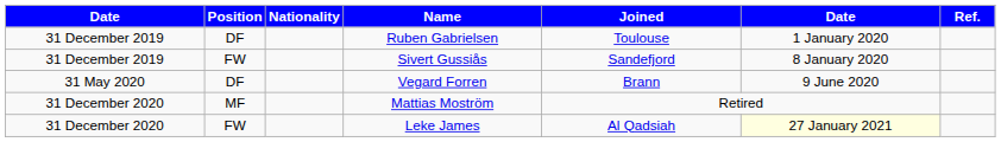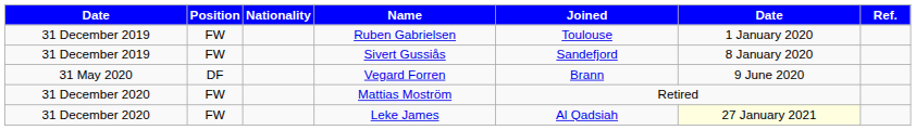 <table class="wikitable"  style="text-align:center; font-size:90%; ">
 <tr>
 <th style="background:#00f; color:white; width:200px;">Date</th>
 <th style="background:#00f; color:white; width:50px;">Position</th>
 <th style="background:#00f; color:white; width:50px;">Nationality</th>
 <th style="background:#00f; color:white; width:200px;">Name</th>
 <th style="background:#00f; color:white; width:200px;">Joined</th>
 <th style="background:#00f; color:white; width:200px;">Date</th>
 <th style="background:#00f; color:white; width:50px;">Ref.</th>
 </tr>
 <tr>
 <td>31 December 2019</td>
-<td>DF</td>
+<td>FW</td>
 <td></td>
 <td><a href='#'>Ruben Gabrielsen</a></td>
 <td><a href='#'>Toulouse</a></td>
 <td>1 January 2020</td>
 <td></td>
 </tr>
 <tr>
 <td>31 December 2019</td>
 <td>FW</td>
 <td></td>
 <td><a href='#'>Sivert Gussiås</a></td>
 <td><a href='#'>Sandefjord</a></td>
 <td>8 January 2020</td>
 <td></td>
 </tr>
 <tr>
 <td>31 May 2020</td>
 <td>DF</td>
 <td></td>
 <td><a href='#'>Vegard Forren</a></td>
 <td><a href='#'>Brann</a></td>
 <td>9 June 2020</td>
 <td></td>
 </tr>
 <tr>
 <td>31 December 2020</td>
-<td>MF</td>
+<td>FW</td>
 <td></td>
 <td><a href='#'>Mattias Moström</a></td>
 <td colspan="2">Retired</td>
 <td></td>
 </tr>
 <tr>
 <td>31 December 2020</td>
 <td>FW</td>
 <td></td>
 <td><a href='#'>Leke James</a></td>
 <td><a href='#'>Al Qadsiah</a></td>
 <td style="background: lightyellow;">27 January 2021</td>
 <td></td>
 </tr>
 </table>
